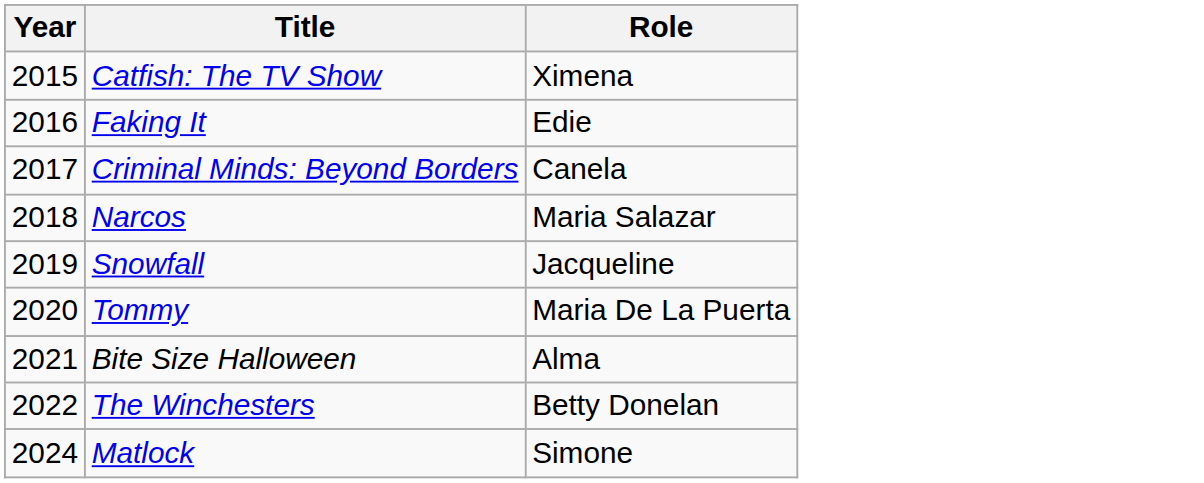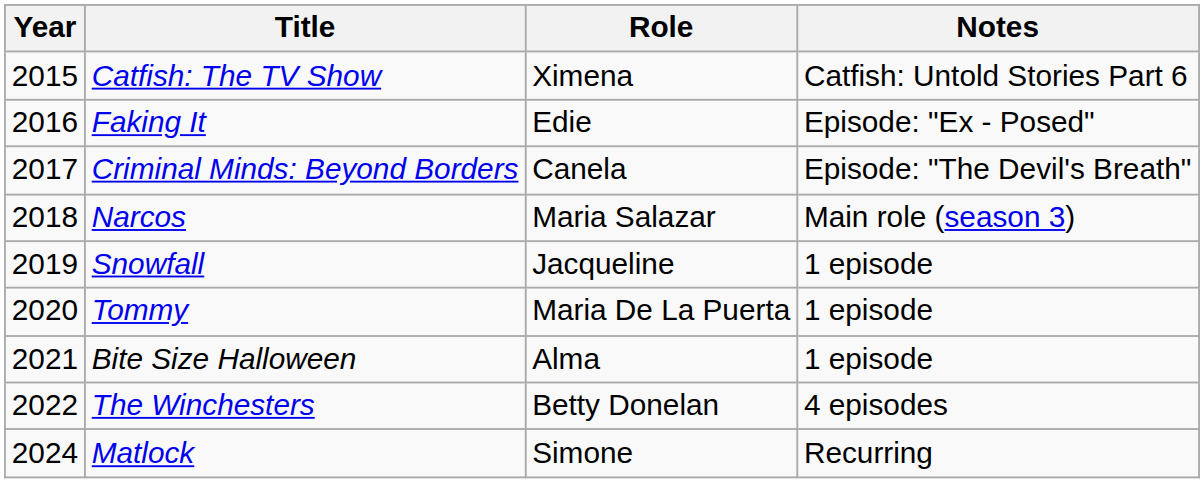 <table class="wikitable">
 <tr>
 <th>Year</th>
 <th>Title</th>
 <th>Role</th>
+<th>Notes</th>
 </tr>
 <tr>
 <td>2015</td>
 <td><em><a href='#'>Catfish: The TV Show</a></em></td>
 <td>Ximena</td>
+<td>Catfish: Untold Stories Part 6</td>
 </tr>
 <tr>
 <td>2016</td>
 <td><em><a href='#'>Faking It</a></em></td>
 <td>Edie</td>
+<td>Episode: "Ex - Posed"</td>
 </tr>
 <tr>
 <td>2017</td>
 <td><em><a href='#'>Criminal Minds: Beyond Borders</a></em></td>
 <td>Canela</td>
+<td>Episode: "The Devil's Breath"</td>
 </tr>
 <tr>
 <td>2018</td>
 <td><em><a href='#'>Narcos</a></em></td>
 <td>Maria Salazar</td>
+<td>Main role (<a href='#'>season 3</a>)</td>
 </tr>
 <tr>
 <td>2019</td>
 <td><em><a href='#'>Snowfall</a></em></td>
 <td>Jacqueline</td>
+<td>1 episode</td>
 </tr>
 <tr>
 <td>2020</td>
 <td><em><a href='#'>Tommy</a></em></td>
 <td>Maria De La Puerta</td>
+<td>1 episode</td>
 </tr>
 <tr>
 <td>2021</td>
 <td><em>Bite Size Halloween</em></td>
 <td>Alma</td>
+<td>1 episode</td>
 </tr>
 <tr>
 <td>2022</td>
 <td><em><a href='#'>The Winchesters</a></em></td>
 <td>Betty Donelan</td>
+<td>4 episodes</td>
 </tr>
 <tr>
 <td>2024</td>
 <td><em><a href='#'>Matlock</a></em></td>
 <td>Simone</td>
+<td>Recurring</td>
 </tr>
 </table>
